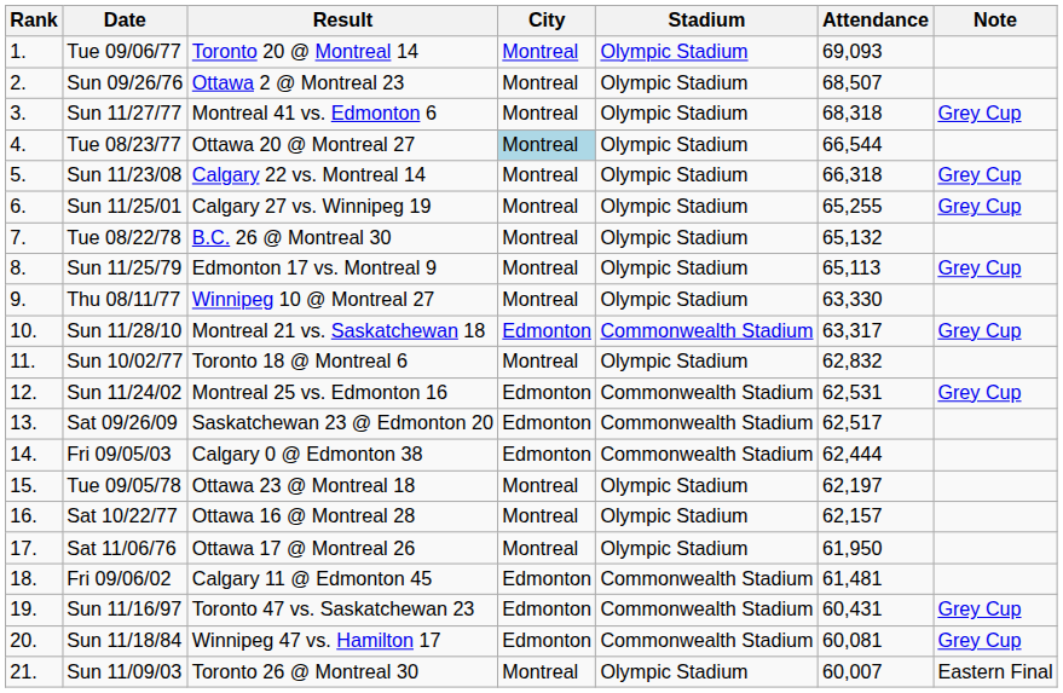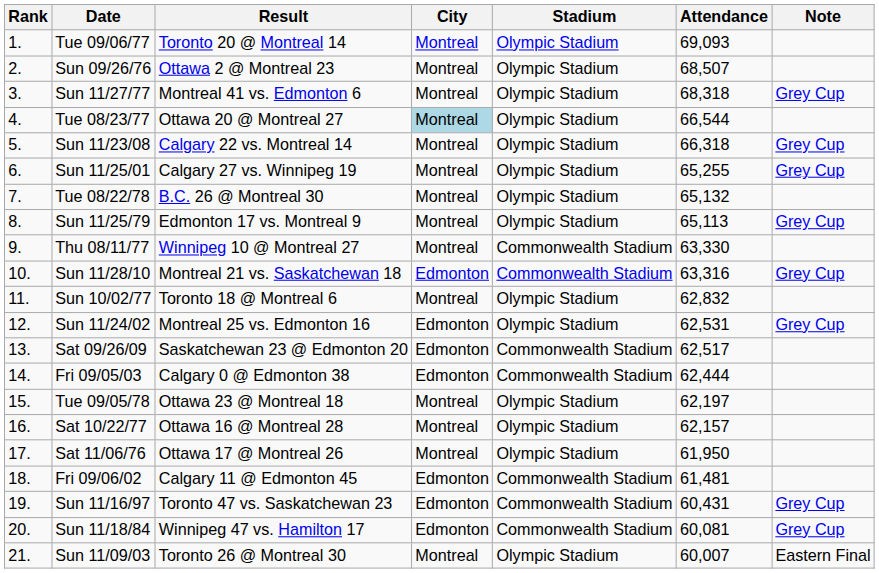 <table class="wikitable sortable">
 <tr>
 <th>Rank</th>
 <th>Date</th>
 <th>Result</th>
 <th>City</th>
 <th>Stadium</th>
 <th>Attendance</th>
 <th>Note</th>
 </tr>
 <tr>
 <td>1.</td>
 <td>Tue 09/06/77</td>
 <td><a href='#'>Toronto</a> 20 @ <a href='#'>Montreal</a> 14</td>
 <td><a href='#'>Montreal</a></td>
 <td><a href='#'>Olympic Stadium</a></td>
 <td>69,093</td>
 <td></td>
 </tr>
 <tr>
 <td>2.</td>
 <td>Sun 09/26/76</td>
 <td><a href='#'>Ottawa</a> 2 @ Montreal 23</td>
 <td>Montreal</td>
 <td>Olympic Stadium</td>
 <td>68,507</td>
 <td></td>
 </tr>
 <tr>
 <td>3.</td>
 <td>Sun 11/27/77</td>
 <td>Montreal 41 vs. <a href='#'>Edmonton</a> 6</td>
 <td>Montreal</td>
 <td>Olympic Stadium</td>
 <td>68,318</td>
 <td><a href='#'>Grey Cup</a></td>
 </tr>
 <tr>
 <td>4.</td>
 <td>Tue 08/23/77</td>
 <td>Ottawa 20 @ Montreal 27</td>
 <td style="background: lightblue;">Montreal</td>
 <td>Olympic Stadium</td>
 <td>66,544</td>
 <td></td>
 </tr>
 <tr>
 <td>5.</td>
 <td>Sun 11/23/08</td>
 <td><a href='#'>Calgary</a> 22 vs. Montreal 14</td>
 <td>Montreal</td>
 <td>Olympic Stadium</td>
 <td>66,318</td>
 <td><a href='#'>Grey Cup</a></td>
 </tr>
 <tr>
 <td>6.</td>
 <td>Sun 11/25/01</td>
 <td>Calgary 27 vs. Winnipeg 19</td>
 <td>Montreal</td>
 <td>Olympic Stadium</td>
 <td>65,255</td>
 <td><a href='#'>Grey Cup</a></td>
 </tr>
 <tr>
 <td>7.</td>
 <td>Tue 08/22/78</td>
 <td><a href='#'>B.C.</a> 26 @ Montreal 30</td>
 <td>Montreal</td>
 <td>Olympic Stadium</td>
 <td>65,132</td>
 <td></td>
 </tr>
 <tr>
 <td>8.</td>
 <td>Sun 11/25/79</td>
 <td>Edmonton 17 vs. Montreal 9</td>
 <td>Montreal</td>
 <td>Olympic Stadium</td>
 <td>65,113</td>
 <td><a href='#'>Grey Cup</a></td>
 </tr>
 <tr>
 <td>9.</td>
 <td>Thu 08/11/77</td>
 <td><a href='#'>Winnipeg</a> 10 @ Montreal 27</td>
 <td>Montreal</td>
-<td>Olympic Stadium</td>
+<td>Commonwealth Stadium</td>
 <td>63,330</td>
 <td></td>
 </tr>
 <tr>
 <td>10.</td>
 <td>Sun 11/28/10</td>
 <td>Montreal 21 vs. <a href='#'>Saskatchewan</a> 18</td>
 <td><a href='#'>Edmonton</a></td>
 <td><a href='#'>Commonwealth Stadium</a></td>
-<td>63,317</td>
+<td>63,316</td>
 <td><a href='#'>Grey Cup</a></td>
 </tr>
 <tr>
 <td>11.</td>
 <td>Sun 10/02/77</td>
 <td>Toronto 18 @ Montreal 6</td>
 <td>Montreal</td>
 <td>Olympic Stadium</td>
 <td>62,832</td>
 <td></td>
 </tr>
 <tr>
 <td>12.</td>
 <td>Sun 11/24/02</td>
 <td>Montreal 25 vs. Edmonton 16</td>
 <td>Edmonton</td>
-<td>Commonwealth Stadium</td>
+<td>Olympic Stadium</td>
 <td>62,531</td>
 <td><a href='#'>Grey Cup</a></td>
 </tr>
 <tr>
 <td>13.</td>
 <td>Sat 09/26/09</td>
 <td>Saskatchewan 23 @ Edmonton 20</td>
 <td>Edmonton</td>
 <td>Commonwealth Stadium</td>
 <td>62,517</td>
 <td></td>
 </tr>
 <tr>
 <td>14.</td>
 <td>Fri 09/05/03</td>
 <td>Calgary 0 @ Edmonton 38</td>
 <td>Edmonton</td>
 <td>Commonwealth Stadium</td>
 <td>62,444</td>
 <td></td>
 </tr>
 <tr>
 <td>15.</td>
 <td>Tue 09/05/78</td>
 <td>Ottawa 23 @ Montreal 18</td>
 <td>Montreal</td>
 <td>Olympic Stadium</td>
 <td>62,197</td>
 <td></td>
 </tr>
 <tr>
 <td>16.</td>
 <td>Sat 10/22/77</td>
 <td>Ottawa 16 @ Montreal 28</td>
 <td>Montreal</td>
 <td>Olympic Stadium</td>
 <td>62,157</td>
 <td></td>
 </tr>
 <tr>
 <td>17.</td>
 <td>Sat 11/06/76</td>
 <td>Ottawa 17 @ Montreal 26</td>
 <td>Montreal</td>
 <td>Olympic Stadium</td>
 <td>61,950</td>
 <td></td>
 </tr>
 <tr>
 <td>18.</td>
 <td>Fri 09/06/02</td>
 <td>Calgary 11 @ Edmonton 45</td>
 <td>Edmonton</td>
 <td>Commonwealth Stadium</td>
 <td>61,481</td>
 <td></td>
 </tr>
 <tr>
 <td>19.</td>
 <td>Sun 11/16/97</td>
 <td>Toronto 47 vs. Saskatchewan 23</td>
 <td>Edmonton</td>
 <td>Commonwealth Stadium</td>
 <td>60,431</td>
 <td><a href='#'>Grey Cup</a></td>
 </tr>
 <tr>
 <td>20.</td>
 <td>Sun 11/18/84</td>
 <td>Winnipeg 47 vs. <a href='#'>Hamilton</a> 17</td>
 <td>Edmonton</td>
 <td>Commonwealth Stadium</td>
 <td>60,081</td>
 <td><a href='#'>Grey Cup</a></td>
 </tr>
 <tr>
 <td>21.</td>
 <td>Sun 11/09/03</td>
 <td>Toronto 26 @ Montreal 30</td>
 <td>Montreal</td>
 <td>Olympic Stadium</td>
 <td>60,007</td>
 <td>Eastern Final</td>
 </tr>
 </table>
